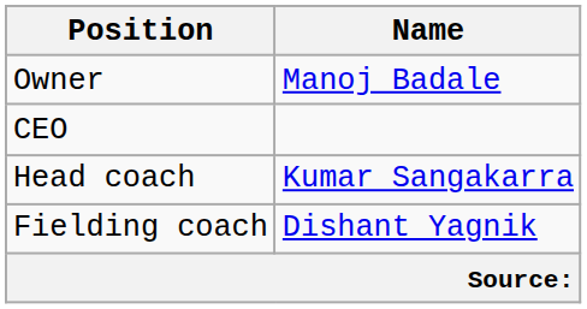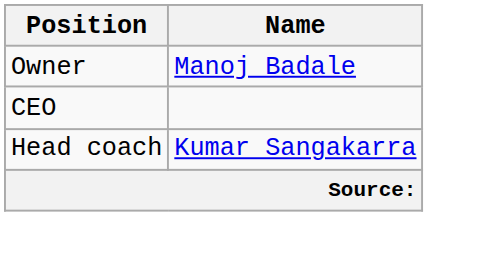 <table class="wikitable">
 <tr>
 <th>Position</th>
 <th>Name</th>
 </tr>
 <tr>
 <td>Owner</td>
 <td><a href='#'>Manoj Badale</a></td>
 </tr>
 <tr>
 <td>CEO</td>
 <td></td>
 </tr>
 <tr>
 <td>Head coach</td>
 <td><a href='#'>Kumar Sangakarra</a></td>
 </tr>
 <tr>
-<td>Fielding coach</td>
-<td><a href='#'>Dishant Yagnik</a></td>
-</tr>
-<tr>
 <th colspan="2" style="text-align:right;"><small>Source:</small></th>
 </tr>
 </table>
